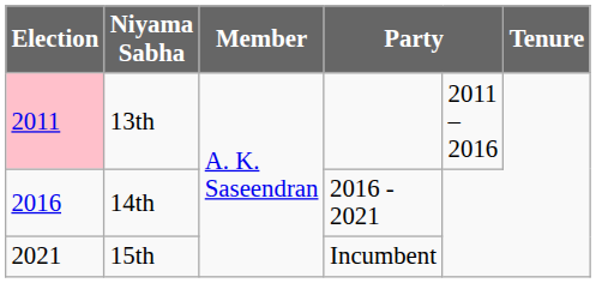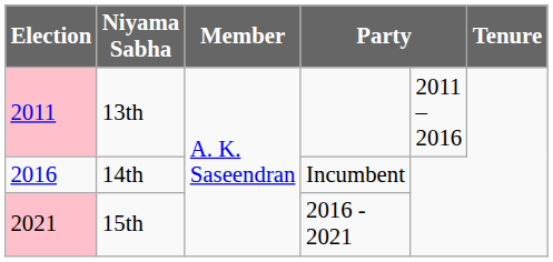 <table class="wikitable sortable" width="50%">
 <tr>
 <th style="background-color:#666666; color:white">Election</th>
 <th style="background-color:#666666; color:white">Niyama<br>Sabha</th>
 <th style="background-color:#666666; color:white">Member</th>
 <th colspan="2" style="background-color:#666666; color:white">Party</th>
 <th style="background-color:#666666; color:white">Tenure</th>
 </tr>
 <tr>
 <td style="background: pink;"><a href='#'>2011</a></td>
 <td>13th</td>
 <td rowspan="3"><a href='#'>A. K. Saseendran</a></td>
 <td></td>
 <td>2011 – 2016</td>
 </tr>
 <tr>
 <td><a href='#'>2016</a></td>
 <td>14th</td>
+<td>Incumbent</td>
+</tr>
+<tr>
+<td style="background: pink;">2021</td>
+<td>15th</td>
 <td>2016 - 2021</td>
 </tr>
-<tr>
-<td>2021</td>
-<td>15th</td>
-<td>Incumbent</td>
-</tr>
 </table>
